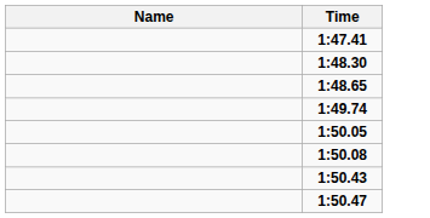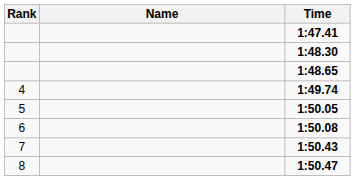 <table class="wikitable">
 <tr>
+<th>Rank</th>
 <th align="center" style="width: 20em">Name</th>
 <th align="center" style="width: 5em">Time</th>
 </tr>
 <tr>
+<td align="center"></td>
 <td></td>
 <td align="center"><strong>1:47.41</strong></td>
 </tr>
 <tr>
+<td align="center"></td>
 <td></td>
 <td align="center"><strong>1:48.30</strong></td>
 </tr>
 <tr>
+<td align="center"></td>
 <td></td>
 <td align="center"><strong>1:48.65</strong></td>
 </tr>
 <tr>
+<td align="center">4</td>
 <td></td>
 <td align="center"><strong>1:49.74</strong></td>
 </tr>
 <tr>
+<td align="center">5</td>
 <td></td>
 <td align="center"><strong>1:50.05</strong></td>
 </tr>
 <tr>
+<td align="center">6</td>
 <td></td>
 <td align="center"><strong>1:50.08</strong></td>
 </tr>
 <tr>
+<td align="center">7</td>
 <td></td>
 <td align="center"><strong>1:50.43</strong></td>
 </tr>
 <tr>
+<td align="center">8</td>
 <td></td>
 <td align="center"><strong>1:50.47</strong></td>
 </tr>
 </table>
